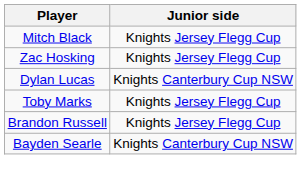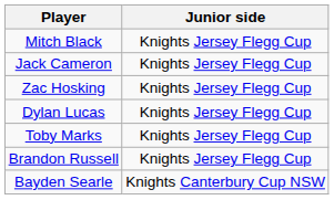 <table class="wikitable sortable" style="text-align: center; font-size:90%">
 <tr style="background:#efefef;">
 <th>Player</th>
 <th>Junior side</th>
 </tr>
 <tr>
 <td><a href='#'>Mitch Black</a></td>
 <td>Knights <a href='#'>Jersey Flegg Cup</a></td>
 </tr>
 <tr>
+<td><a href='#'>Jack Cameron</a></td>
+<td>Knights <a href='#'>Jersey Flegg Cup</a></td>
+</tr>
+<tr>
 <td><a href='#'>Zac Hosking</a></td>
 <td>Knights <a href='#'>Jersey Flegg Cup</a></td>
 </tr>
 <tr>
 <td><a href='#'>Dylan Lucas</a></td>
-<td>Knights <a href='#'>Canterbury Cup NSW</a></td>
+<td>Knights <a href='#'>Jersey Flegg Cup</a></td>
 </tr>
 <tr>
 <td><a href='#'>Toby Marks</a></td>
 <td>Knights <a href='#'>Jersey Flegg Cup</a></td>
 </tr>
 <tr>
 <td><a href='#'>Brandon Russell</a></td>
 <td>Knights <a href='#'>Jersey Flegg Cup</a></td>
 </tr>
 <tr>
 <td><a href='#'>Bayden Searle</a></td>
 <td>Knights <a href='#'>Canterbury Cup NSW</a></td>
 </tr>
 </table>
